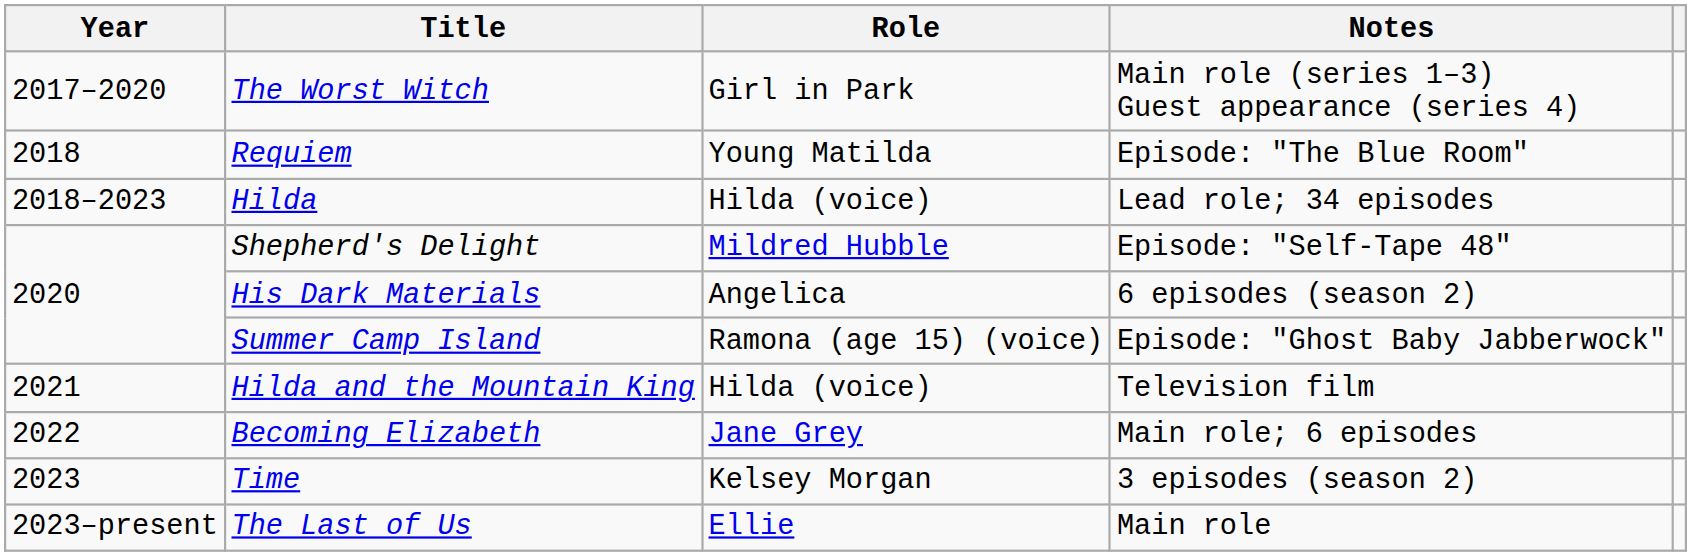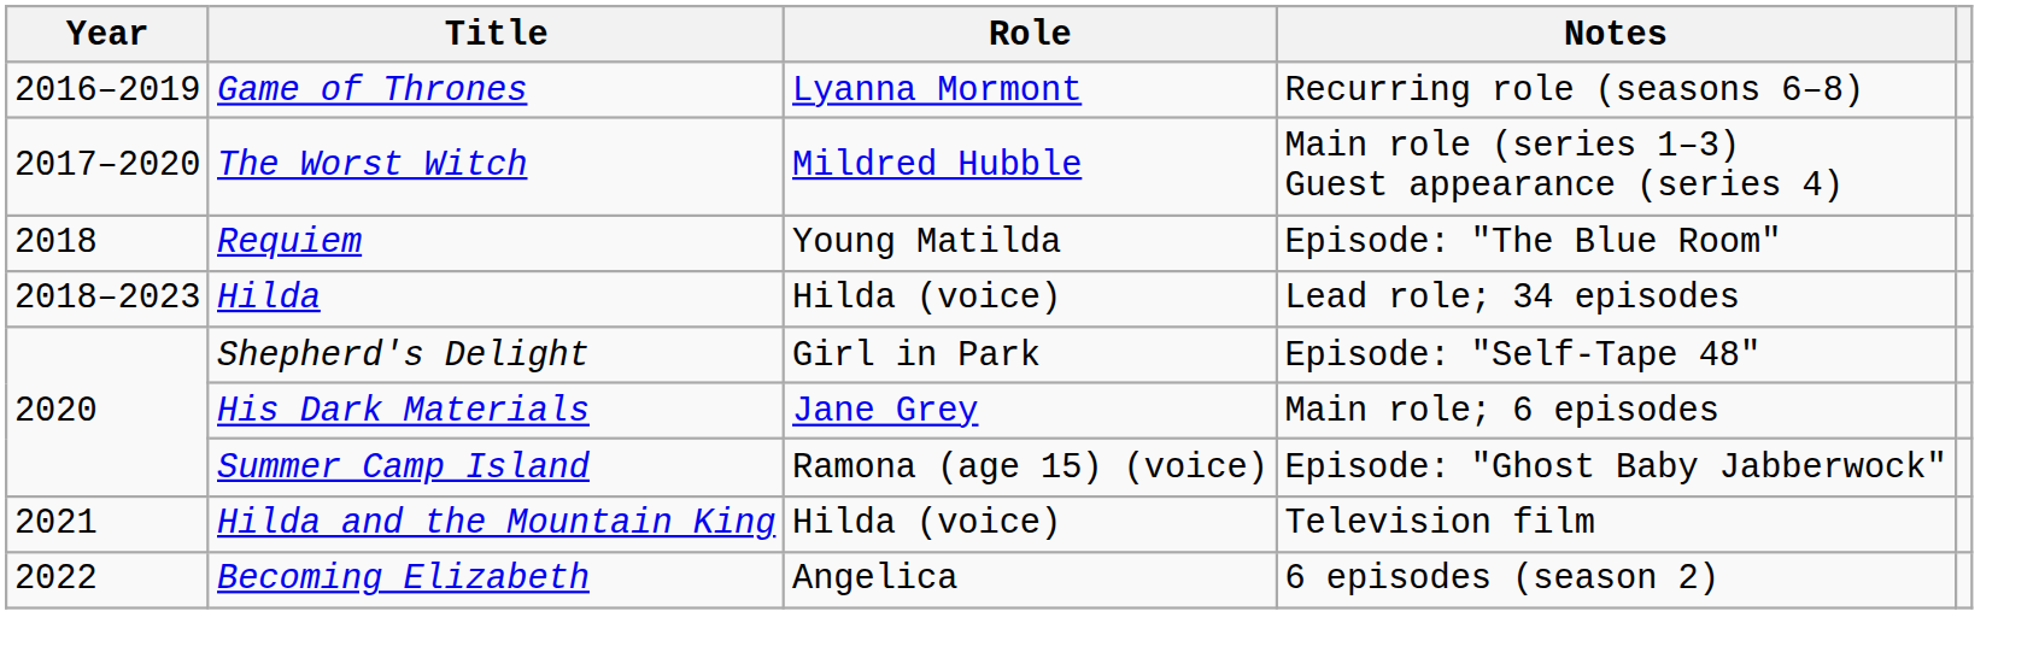 <table class="wikitable sortable">
 <tr>
 <th>Year</th>
 <th>Title</th>
 <th>Role</th>
 <th class="unsortable">Notes</th>
 <th class="unsortable"></th>
 </tr>
 <tr>
+<td>2016–2019</td>
+<td><em><a href='#'>Game of Thrones</a></em></td>
+<td><a href='#'>Lyanna Mormont</a></td>
+<td>Recurring role (seasons 6–8)</td>
+<td></td>
+</tr>
+<tr>
 <td>2017–2020</td>
 <td><em><a href='#'>The Worst Witch</a></em></td>
-<td>Girl in Park</td>
+<td><a href='#'>Mildred Hubble</a></td>
 <td>Main role (series 1–3)<br>Guest appearance (series 4)</td>
 <td></td>
 </tr>
 <tr>
 <td>2018</td>
 <td><em><a href='#'>Requiem</a></em></td>
 <td>Young Matilda</td>
 <td>Episode: "The Blue Room"</td>
 <td></td>
 </tr>
 <tr>
 <td>2018–2023</td>
 <td><em><a href='#'>Hilda</a></em></td>
 <td>Hilda (voice)</td>
 <td>Lead role; 34 episodes</td>
 <td></td>
 </tr>
 <tr>
 <td rowspan="3">2020</td>
 <td><em>Shepherd's Delight</em></td>
-<td><a href='#'>Mildred Hubble</a></td>
+<td>Girl in Park</td>
 <td>Episode: "Self-Tape 48"</td>
 <td></td>
 </tr>
 <tr>
 <td><em><a href='#'>His Dark Materials</a></em></td>
-<td>Angelica</td>
-<td>6 episodes (season 2)</td>
+<td><a href='#'>Jane Grey</a></td>
+<td>Main role; 6 episodes</td>
 <td></td>
 </tr>
 <tr>
 <td><em><a href='#'>Summer Camp Island</a></em></td>
 <td>Ramona (age 15) (voice)</td>
 <td>Episode: "Ghost Baby Jabberwock"</td>
 <td></td>
 </tr>
 <tr>
 <td>2021</td>
 <td><em><a href='#'>Hilda and the Mountain King</a></em></td>
 <td>Hilda (voice)</td>
 <td>Television film</td>
 <td></td>
 </tr>
 <tr>
 <td>2022</td>
 <td><em><a href='#'>Becoming Elizabeth</a></em></td>
-<td><a href='#'>Jane Grey</a></td>
-<td>Main role; 6 episodes</td>
-<td></td>
-</tr>
-<tr>
-<td>2023</td>
-<td><em><a href='#'>Time</a></em></td>
-<td>Kelsey Morgan</td>
-<td>3 episodes (season 2)</td>
-<td></td>
-</tr>
-<tr>
-<td>2023–present</td>
-<td><em><a href='#'>The Last of Us</a></em></td>
-<td><a href='#'>Ellie</a></td>
-<td>Main role</td>
+<td>Angelica</td>
+<td>6 episodes (season 2)</td>
 <td></td>
 </tr>
 </table>
